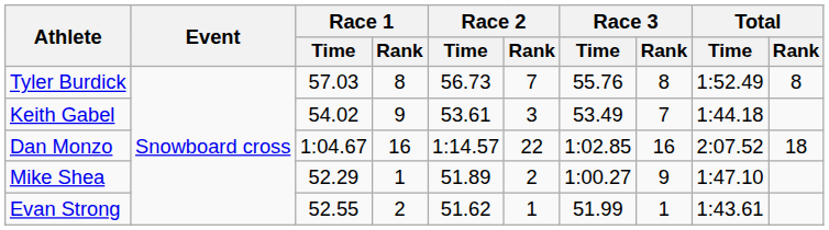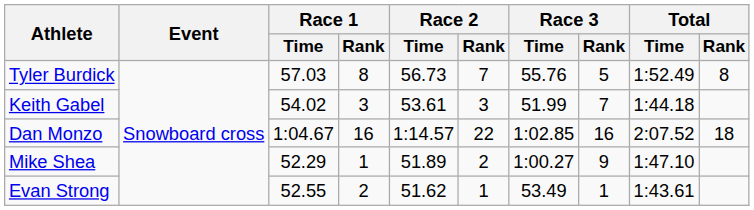 <table class="wikitable" style="font-size:90%">
 <tr>
 <th rowspan="2">Athlete</th>
 <th rowspan="2">Event</th>
 <th colspan=2>Race 1</th>
 <th colspan=2>Race 2</th>
 <th colspan=2>Race 3</th>
 <th colspan=2>Total</th>
 </tr>
 <tr style="font-size:95%">
 <th>Time</th>
 <th>Rank</th>
 <th>Time</th>
 <th>Rank</th>
 <th>Time</th>
 <th>Rank</th>
 <th>Time</th>
 <th>Rank</th>
 </tr>
 <tr align=center>
 <td align=left><a href='#'>Tyler Burdick</a></td>
 <td align=left rowspan=5><a href='#'>Snowboard cross</a></td>
 <td>57.03</td>
 <td>8</td>
 <td>56.73</td>
 <td>7</td>
 <td>55.76</td>
-<td>8</td>
+<td>5</td>
 <td>1:52.49</td>
 <td>8</td>
 </tr>
 <tr align=center>
 <td align=left><a href='#'>Keith Gabel</a></td>
 <td>54.02</td>
-<td>9</td>
+<td>3</td>
 <td>53.61</td>
 <td>3</td>
-<td>53.49</td>
+<td>51.99</td>
 <td>7</td>
 <td>1:44.18</td>
 <td></td>
 </tr>
 <tr align=center>
 <td align=left><a href='#'>Dan Monzo</a></td>
 <td>1:04.67</td>
 <td>16</td>
 <td>1:14.57</td>
 <td>22</td>
 <td>1:02.85</td>
 <td>16</td>
 <td>2:07.52</td>
 <td>18</td>
 </tr>
 <tr align=center>
 <td align=left><a href='#'>Mike Shea</a></td>
 <td>52.29</td>
 <td>1</td>
 <td>51.89</td>
 <td>2</td>
 <td>1:00.27</td>
 <td>9</td>
 <td>1:47.10</td>
 <td></td>
 </tr>
 <tr align=center>
 <td align=left><a href='#'>Evan Strong</a></td>
 <td>52.55</td>
 <td>2</td>
 <td>51.62</td>
 <td>1</td>
-<td>51.99</td>
+<td>53.49</td>
 <td>1</td>
 <td>1:43.61</td>
 <td></td>
 </tr>
 </table>
